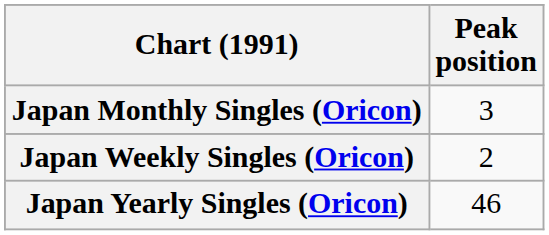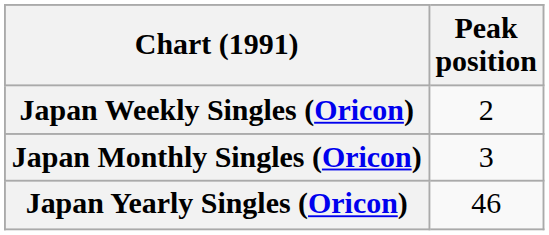 <table class="wikitable sortable plainrowheaders" style="text-align:center;">
 <tr>
 <th scope="col">Chart (1991)</th>
 <th scope="col">Peak<br>position</th>
 </tr>
 <tr>
+<th scope="row">Japan Weekly Singles (<a href='#'>Oricon</a>)</th>
+<td style="text-align:center;">2</td>
+</tr>
+<tr>
 <th scope="row">Japan Monthly Singles (<a href='#'>Oricon</a>)</th>
 <td style="text-align:center;">3</td>
-</tr>
-<tr>
-<th scope="row">Japan Weekly Singles (<a href='#'>Oricon</a>)</th>
-<td style="text-align:center;">2</td>
 </tr>
 <tr>
 <th scope="row">Japan Yearly Singles (<a href='#'>Oricon</a>)</th>
 <td style="text-align:center;">46</td>
 </tr>
 </table>
